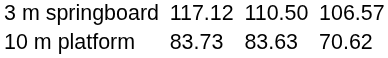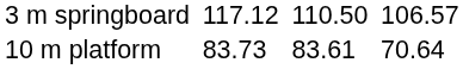 <table>
 <tr>
 <td>3 m springboard</td>
 <td></td>
 <td>117.12</td>
 <td></td>
 <td>110.50</td>
 <td></td>
 <td>106.57</td>
 </tr>
 <tr>
 <td>10 m platform</td>
 <td></td>
 <td>83.73</td>
 <td></td>
-<td>83.63</td>
+<td>83.61</td>
 <td></td>
-<td>70.62</td>
+<td>70.64</td>
 </tr>
 </table>
